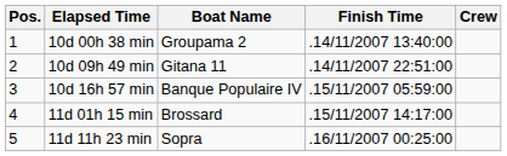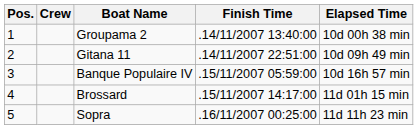 <table class="wikitable sortable">
 <tr>
 <th>Pos.</th>
-<th>Elapsed Time</th>
+<th>Crew</th>
 <th>Boat Name</th>
 <th>Finish Time</th>
-<th>Crew</th>
+<th>Elapsed Time</th>
 </tr>
 <tr>
 <td>1</td>
-<td>10d 00h 38 min</td>
+<td><br></td>
 <td>Groupama 2</td>
 <td>.14/11/2007  13:40:00</td>
-<td><br></td>
+<td>10d 00h 38 min</td>
 </tr>
 <tr>
 <td>2</td>
-<td>10d 09h 49 min</td>
+<td><br></td>
 <td>Gitana 11</td>
 <td>.14/11/2007  22:51:00</td>
-<td><br></td>
+<td>10d 09h 49 min</td>
 </tr>
 <tr>
 <td>3</td>
-<td>10d 16h 57 min</td>
+<td><br></td>
 <td>Banque Populaire IV</td>
 <td>.15/11/2007  05:59:00</td>
-<td><br></td>
+<td>10d 16h 57 min</td>
 </tr>
 <tr>
 <td>4</td>
-<td>11d 01h 15 min</td>
+<td><br></td>
 <td>Brossard</td>
 <td>.15/11/2007  14:17:00</td>
-<td><br></td>
+<td>11d 01h 15 min</td>
 </tr>
 <tr>
 <td>5</td>
-<td>11d 11h 23 min</td>
+<td><br></td>
 <td>Sopra</td>
 <td>.16/11/2007  00:25:00</td>
-<td><br></td>
+<td>11d 11h 23 min</td>
 </tr>
 </table>
